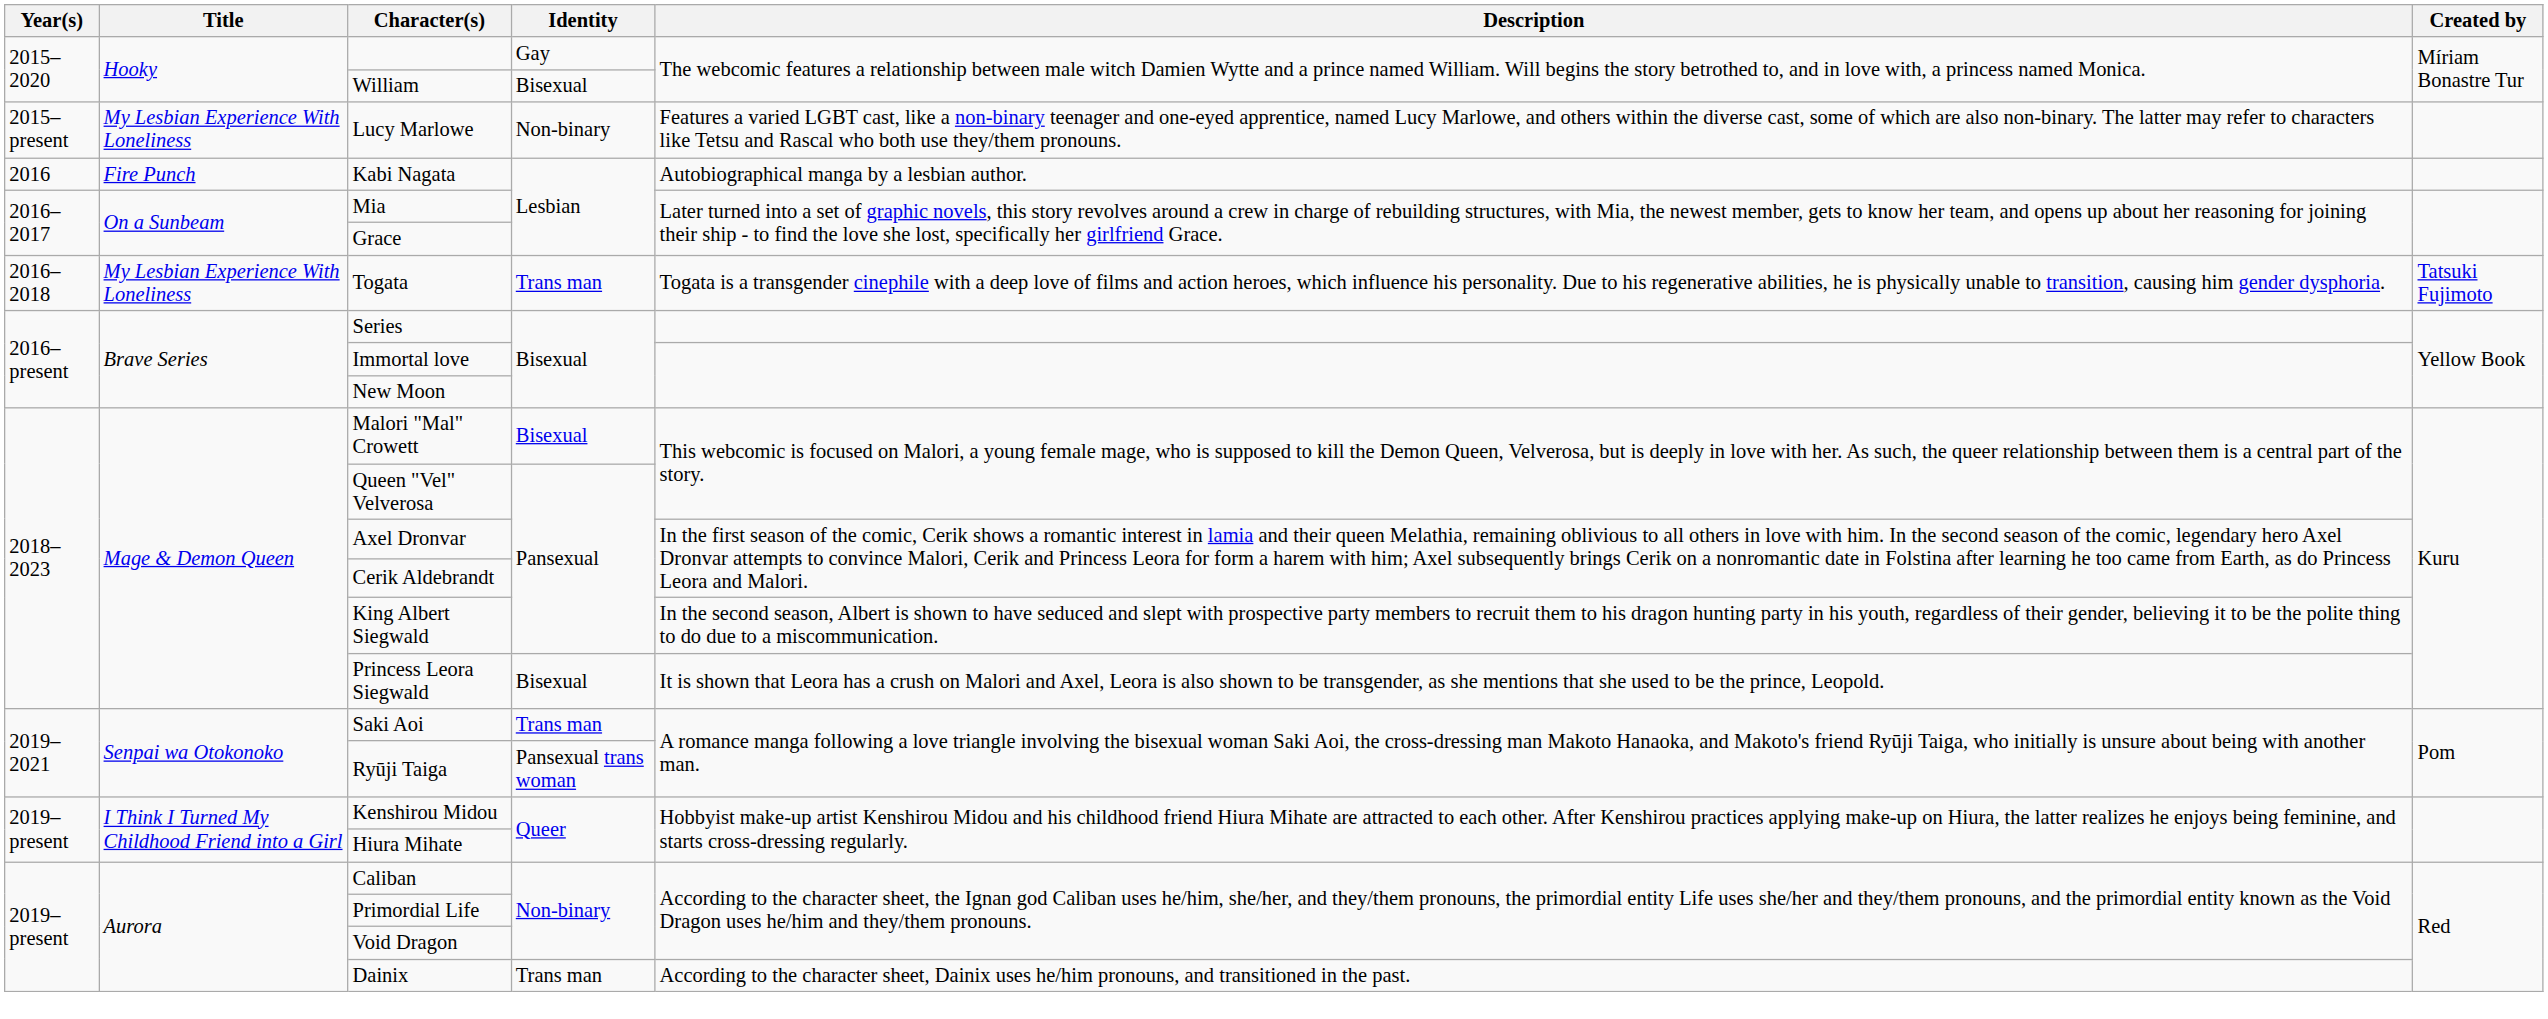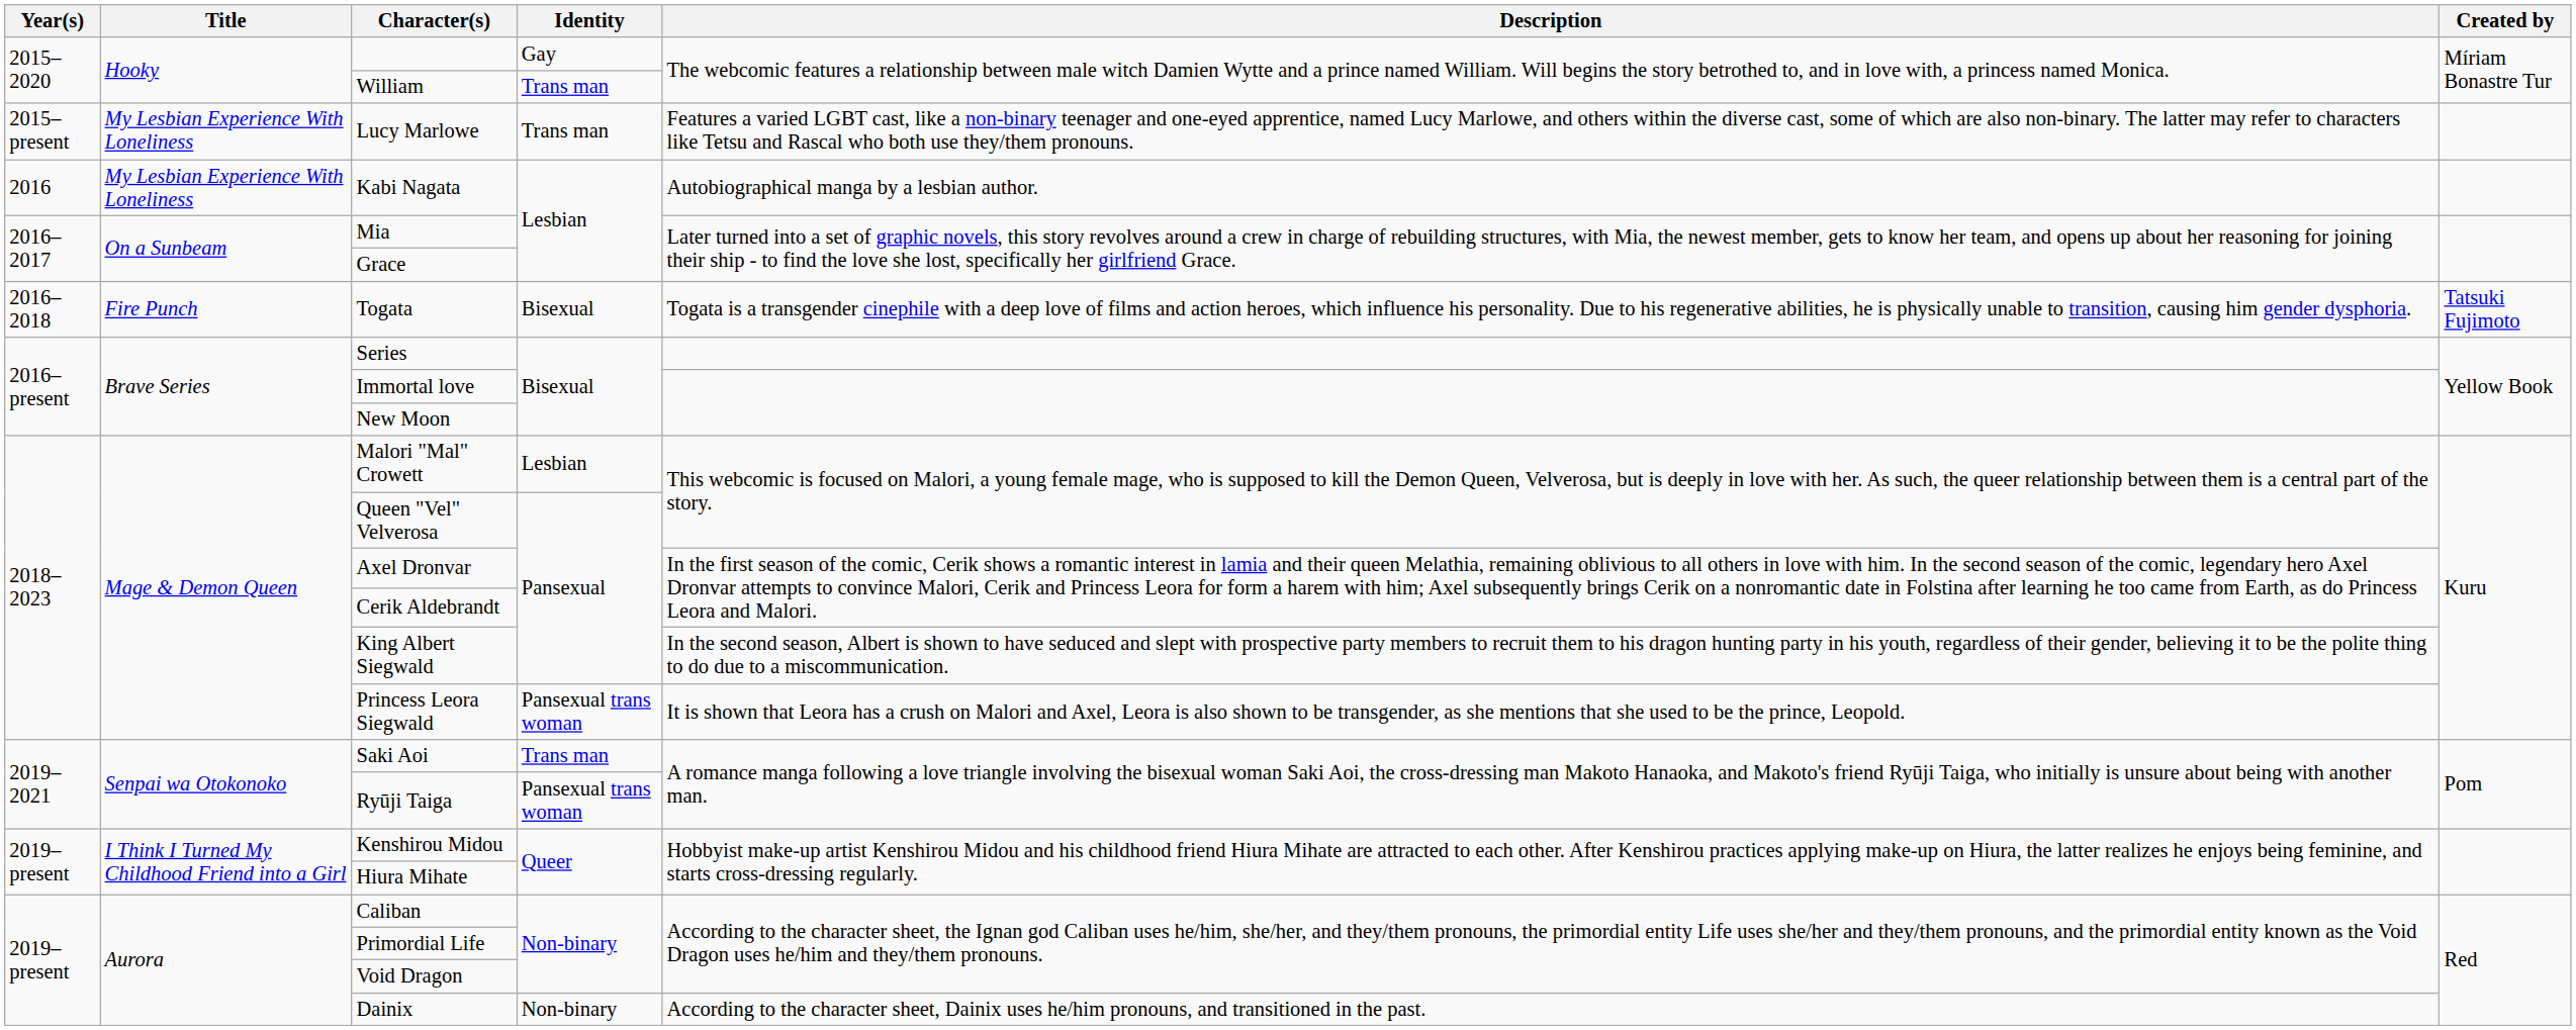 <table class="wikitable sortable" width="100%" |->
 <tr>
 <th scope="col">Year(s)</th>
 <th scope="col">Title</th>
 <th scope="col">Character(s)</th>
 <th scope="col">Identity</th>
 <th scope="col" class="unsortable">Description</th>
 <th scope="col">Created by</th>
 </tr>
 <tr>
 <td rowspan="2">2015–2020</td>
 <td rowspan="2"><em><a href='#'>Hooky</a></em></td>
 <td></td>
 <td>Gay</td>
 <td rowspan="2">The webcomic features a relationship between male witch Damien Wytte and a prince named William. Will begins the story betrothed to, and in love with, a princess named Monica.</td>
 <td rowspan="2">Míriam Bonastre Tur</td>
 </tr>
 <tr>
 <td>William</td>
-<td>Bisexual</td>
+<td><a href='#'>Trans man</a></td>
 </tr>
 <tr>
 <td>2015–present</td>
 <td scope="row"><em><a href='#'>My Lesbian Experience With Loneliness</a></em></td>
 <td>Lucy Marlowe</td>
-<td>Non-binary</td>
+<td>Trans man</td>
 <td>Features a varied LGBT cast, like a <a href='#'>non-binary</a> teenager and one-eyed apprentice, named Lucy Marlowe, and others within the diverse cast, some of which are also non-binary. The latter may refer to characters like Tetsu and Rascal who both use they/them pronouns.</td>
 <td></td>
 </tr>
 <tr>
 <td>2016</td>
-<td><em><a href='#'>Fire Punch</a></em></td>
+<td scope="row"><em><a href='#'>My Lesbian Experience With Loneliness</a></em></td>
 <td>Kabi Nagata</td>
 <td rowspan="3">Lesbian</td>
 <td>Autobiographical manga by a lesbian author.</td>
 <td></td>
 </tr>
 <tr>
 <td rowspan="2">2016–2017</td>
 <td rowspan="2"><em><a href='#'>On a Sunbeam</a></em></td>
 <td>Mia</td>
 <td rowspan="2">Later turned into a set of <a href='#'>graphic novels</a>, this story revolves around a crew in charge of rebuilding structures, with Mia, the newest member, gets to know her team, and opens up about her reasoning for joining their ship - to find the love she lost, specifically her <a href='#'>girlfriend</a> Grace.</td>
 <td rowspan="2"></td>
 </tr>
 <tr>
 <td>Grace</td>
 </tr>
 <tr>
 <td>2016–2018</td>
-<td scope="row"><em><a href='#'>My Lesbian Experience With Loneliness</a></em></td>
+<td><em><a href='#'>Fire Punch</a></em></td>
 <td>Togata</td>
-<td><a href='#'>Trans man</a></td>
+<td>Bisexual</td>
 <td>Togata is a transgender <a href='#'>cinephile</a> with a deep love of films and action heroes, which influence his personality. Due to his regenerative abilities, he is physically unable to <a href='#'>transition</a>, causing him <a href='#'>gender dysphoria</a>.</td>
 <td><a href='#'>Tatsuki Fujimoto</a></td>
 </tr>
 <tr>
 <td rowspan="3">2016–present</td>
 <td rowspan="3"><em>Brave Series</em></td>
 <td>Series</td>
 <td rowspan="3">Bisexual</td>
 <td></td>
 <td rowspan="3">Yellow Book</td>
 </tr>
 <tr>
 <td>Immortal love</td>
 <td rowspan="2"></td>
 </tr>
 <tr>
 <td>New Moon</td>
 </tr>
 <tr>
 <td rowspan="6">2018–2023</td>
 <td rowspan="6"><em><a href='#'>Mage & Demon Queen</a></em></td>
 <td>Malori "Mal" Crowett</td>
-<td><a href='#'>Bisexual</a></td>
+<td>Lesbian</td>
 <td rowspan="2">This webcomic is focused on Malori, a young female mage, who is supposed to kill the Demon Queen, Velverosa, but is deeply in love with her. As such, the queer relationship between them is a central part of the story.</td>
 <td rowspan="6">Kuru</td>
 </tr>
 <tr>
 <td>Queen "Vel" Velverosa</td>
 <td rowspan="4">Pansexual</td>
 </tr>
 <tr>
 <td>Axel Dronvar</td>
 <td rowspan="2">In the first season of the comic, Cerik shows a romantic interest in <a href='#'>lamia</a> and their queen Melathia, remaining oblivious to all others in love with him. In the second season of the comic, legendary hero Axel Dronvar attempts to convince Malori, Cerik and Princess Leora for form a harem with him; Axel subsequently brings Cerik on a nonromantic date in Folstina after learning he too came from Earth, as do Princess Leora and Malori.</td>
 </tr>
 <tr>
 <td>Cerik Aldebrandt</td>
 </tr>
 <tr>
 <td>King Albert Siegwald</td>
 <td>In the second season, Albert is shown to have seduced and slept with prospective party members to recruit them to his dragon hunting party in his youth, regardless of their gender, believing it to be the polite thing to do due to a miscommunication.</td>
 </tr>
 <tr>
 <td>Princess Leora Siegwald</td>
-<td>Bisexual</td>
+<td>Pansexual <a href='#'>trans woman</a></td>
 <td>It is shown that Leora has a crush on Malori and Axel, Leora is also shown to be transgender, as she mentions that she used to be the prince, Leopold.</td>
 </tr>
 <tr>
 <td rowspan="2">2019–2021</td>
 <td rowspan="2"><em><a href='#'>Senpai wa Otokonoko</a></em></td>
 <td>Saki Aoi</td>
 <td><a href='#'>Trans man</a></td>
 <td rowspan="2">A romance manga following a love triangle involving the bisexual woman Saki Aoi, the cross-dressing man Makoto Hanaoka, and Makoto's friend Ryūji Taiga, who initially is unsure about being with another man.</td>
 <td rowspan="2">Pom</td>
 </tr>
 <tr>
 <td>Ryūji Taiga</td>
 <td>Pansexual <a href='#'>trans woman</a></td>
 </tr>
 <tr>
 <td rowspan="2">2019–present</td>
 <td rowspan="2"><em><a href='#'>I Think I Turned My Childhood Friend into a Girl</a></em></td>
 <td>Kenshirou Midou</td>
 <td rowspan="2"><a href='#'>Queer</a></td>
 <td rowspan="2">Hobbyist make-up artist Kenshirou Midou and his childhood friend Hiura Mihate are attracted to each other. After Kenshirou practices applying make-up on Hiura, the latter realizes he enjoys being feminine, and starts cross-dressing regularly.</td>
 <td rowspan="2"></td>
 </tr>
 <tr>
 <td>Hiura Mihate</td>
 </tr>
 <tr>
 <td rowspan="4">2019–present</td>
 <td rowspan="4"><em>Aurora</em></td>
 <td>Caliban</td>
 <td rowspan="3"><a href='#'>Non-binary</a></td>
 <td rowspan="3">According to the character sheet, the Ignan god Caliban uses he/him, she/her, and they/them pronouns, the primordial entity Life uses she/her and they/them pronouns, and the primordial entity known as the Void Dragon uses he/him and they/them pronouns.</td>
 <td rowspan="4">Red</td>
 </tr>
 <tr>
 <td>Primordial Life</td>
 </tr>
 <tr>
 <td>Void Dragon</td>
 </tr>
 <tr>
 <td>Dainix</td>
-<td>Trans man</td>
+<td>Non-binary</td>
 <td>According to the character sheet, Dainix uses he/him pronouns, and transitioned in the past.</td>
 </tr>
 </table>
